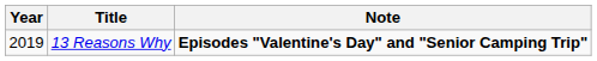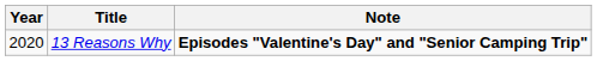 <table class="wikitable">
 <tr>
 <th>Year</th>
 <th>Title</th>
 <th>Note</th>
 </tr>
 <tr>
-<td>2019</td>
+<td>2020</td>
 <td><em><a href='#'>13 Reasons Why</a></em></td>
 <td><strong>Episodes "Valentine's Day" and "Senior Camping Trip"</strong></td>
 </tr>
 </table>
